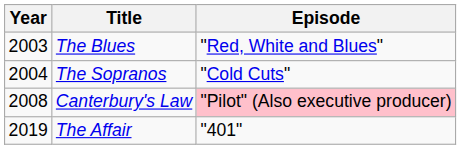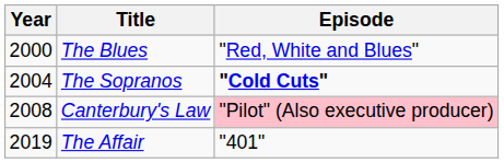 <table class="wikitable">
 <tr>
 <th>Year</th>
 <th>Title</th>
 <th>Episode</th>
 </tr>
 <tr>
-<td>2003</td>
+<td>2000</td>
 <td><em><a href='#'>The Blues</a></em></td>
 <td>"<a href='#'>Red, White and Blues</a>"</td>
 </tr>
 <tr>
 <td>2004</td>
 <td><em><a href='#'>The Sopranos</a></em></td>
-<td>"<a href='#'>Cold Cuts</a>"</td>
+<td><strong>"<a href='#'>Cold Cuts</a>"</strong></td>
 </tr>
 <tr>
 <td>2008</td>
 <td><em><a href='#'>Canterbury's Law</a></em></td>
 <td style="background: pink;">"Pilot" (Also executive producer)</td>
 </tr>
 <tr>
 <td>2019</td>
 <td><em><a href='#'>The Affair</a></em></td>
 <td>"401"</td>
 </tr>
 </table>
